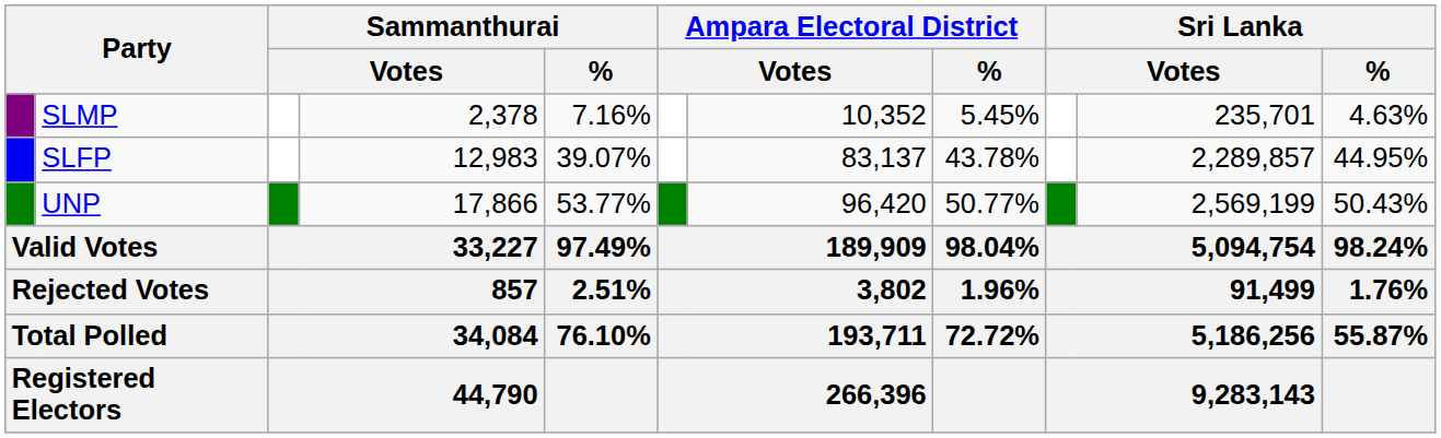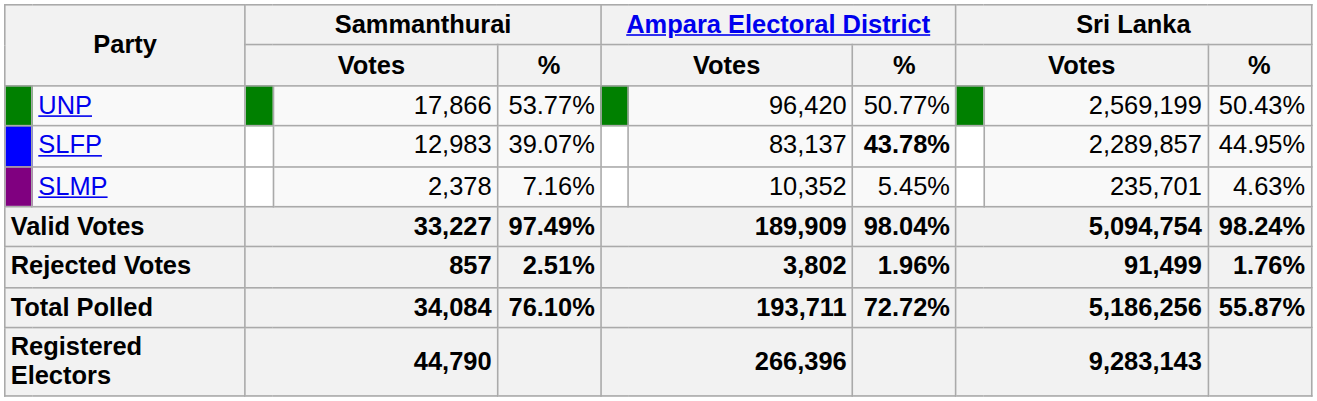 <table class="wikitable">
 <tr>
 <th colspan="2" width="144px"rowspan="2">Party</th>
 <th colspan="3" width="216px">Sammanthurai</th>
 <th colspan="3" width="216px"><a href='#'>Ampara Electoral District</a></th>
 <th colspan="3" width="216px">Sri Lanka</th>
 </tr>
 <tr>
 <th colspan="2" width="144px">Votes</th>
 <th>%</th>
 <th colspan="2" width="144px">Votes</th>
 <th>%</th>
 <th colspan="2" width="144px">Votes</th>
 <th>%</th>
 </tr>
 <tr>
+<td style="background-color:green;" width="10px"></td>
+<td style="text-align:left;"><a href='#'>UNP</a></td>
+<td style="background-color:green;" width="10px"></td>
+<td style="text-align:right;">17,866</td>
+<td style="text-align:right;">53.77%</td>
+<td style="background-color:green;" width="10px"></td>
+<td style="text-align:right;">96,420</td>
+<td style="text-align:right;">50.77%</td>
+<td style="background-color:green;" width="10px"></td>
+<td style="text-align:right;">2,569,199</td>
+<td style="text-align:right;">50.43%</td>
+</tr>
+<tr>
+<td style="background-color:blue;" width="10px"></td>
+<td style="text-align:left;"><a href='#'>SLFP</a></td>
+<td style="background-color:white;" width="10px"></td>
+<td style="text-align:right;">12,983</td>
+<td style="text-align:right;">39.07%</td>
+<td style="background-color:white;" width="10px"></td>
+<td style="text-align:right;">83,137</td>
+<td style="text-align:right;"><strong>43.78%</strong></td>
+<td style="background-color:white;" width="10px"></td>
+<td style="text-align:right;">2,289,857</td>
+<td style="text-align:right;">44.95%</td>
+</tr>
+<tr>
 <td style="background-color:purple;" width="10px"></td>
 <td style="text-align:left;"><a href='#'>SLMP</a></td>
 <td style="background-color:white;" width="10px"></td>
 <td style="text-align:right;">2,378</td>
 <td style="text-align:right;">7.16%</td>
 <td style="background-color:white;" width="10px"></td>
 <td style="text-align:right;">10,352</td>
 <td style="text-align:right;">5.45%</td>
 <td style="background-color:white;" width="10px"></td>
 <td style="text-align:right;">235,701</td>
 <td style="text-align:right;">4.63%</td>
-</tr>
-<tr>
-<td style="background-color:blue;" width="10px"></td>
-<td style="text-align:left;"><a href='#'>SLFP</a></td>
-<td style="background-color:white;" width="10px"></td>
-<td style="text-align:right;">12,983</td>
-<td style="text-align:right;">39.07%</td>
-<td style="background-color:white;" width="10px"></td>
-<td style="text-align:right;">83,137</td>
-<td style="text-align:right;">43.78%</td>
-<td style="background-color:white;" width="10px"></td>
-<td style="text-align:right;">2,289,857</td>
-<td style="text-align:right;">44.95%</td>
-</tr>
-<tr>
-<td style="background-color:green;" width="10px"></td>
-<td style="text-align:left;"><a href='#'>UNP</a></td>
-<td style="background-color:green;" width="10px"></td>
-<td style="text-align:right;">17,866</td>
-<td style="text-align:right;">53.77%</td>
-<td style="background-color:green;" width="10px"></td>
-<td style="text-align:right;">96,420</td>
-<td style="text-align:right;">50.77%</td>
-<td style="background-color:green;" width="10px"></td>
-<td style="text-align:right;">2,569,199</td>
-<td style="text-align:right;">50.43%</td>
 </tr>
 <tr>
 <th colspan="2" width="144px"style="text-align:left;">Valid Votes</th>
 <th style="text-align:right;"colspan="2" width="144px">33,227</th>
 <th style="text-align:right;">97.49%</th>
 <th style="text-align:right;"colspan="2" width="144px">189,909</th>
 <th style="text-align:right;">98.04%</th>
 <th style="text-align:right;"colspan="2" width="144px">5,094,754</th>
 <th style="text-align:right;">98.24%</th>
 </tr>
 <tr>
 <th colspan="2" width="144px"style="text-align:left;">Rejected Votes</th>
 <th style="text-align:right;"colspan="2" width="144px">857</th>
 <th style="text-align:right;">2.51%</th>
 <th style="text-align:right;"colspan="2" width="144px">3,802</th>
 <th style="text-align:right;">1.96%</th>
 <th style="text-align:right;"colspan="2" width="144px">91,499</th>
 <th style="text-align:right;">1.76%</th>
 </tr>
 <tr>
 <th colspan="2" width="144px"style="text-align:left;">Total Polled</th>
 <th style="text-align:right;"colspan="2" width="144px">34,084</th>
 <th style="text-align:right;">76.10%</th>
 <th style="text-align:right;"colspan="2" width="144px">193,711</th>
 <th style="text-align:right;">72.72%</th>
 <th style="text-align:right;"colspan="2" width="144px">5,186,256</th>
 <th style="text-align:right;">55.87%</th>
 </tr>
 <tr>
 <th colspan="2" width="144px"style="text-align:left;">Registered Electors</th>
 <th style="text-align:right;"colspan="2" width="144px">44,790</th>
 <th></th>
 <th style="text-align:right;"colspan="2" width="144px">266,396</th>
 <th></th>
 <th style="text-align:right;"colspan="2" width="144px">9,283,143</th>
 <th></th>
 </tr>
 </table>
